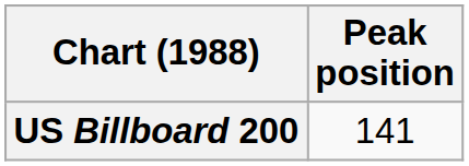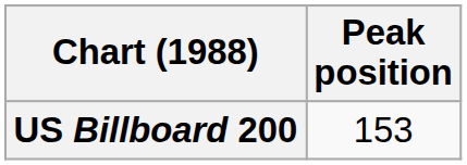 <table class="wikitable plainrowheaders" style="text-align:center">
 <tr>
 <th>Chart (1988)</th>
 <th>Peak<br>position</th>
 </tr>
 <tr>
 <th scope="row">US <em>Billboard</em> 200</th>
-<td>141</td>
+<td>153</td>
 </tr>
 </table>
